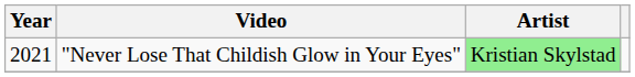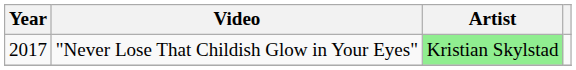 <table class="wikitable sortable">
 <tr>
 <th>Year</th>
 <th>Video</th>
 <th>Artist</th>
 <th></th>
 </tr>
 <tr>
-<td>2021</td>
+<td>2017</td>
 <td>"Never Lose That Childish Glow in Your Eyes"</td>
 <td style="background: lightgreen;">Kristian Skylstad</td>
 <td></td>
 </tr>
 <tr>
 </tr>
 </table>
